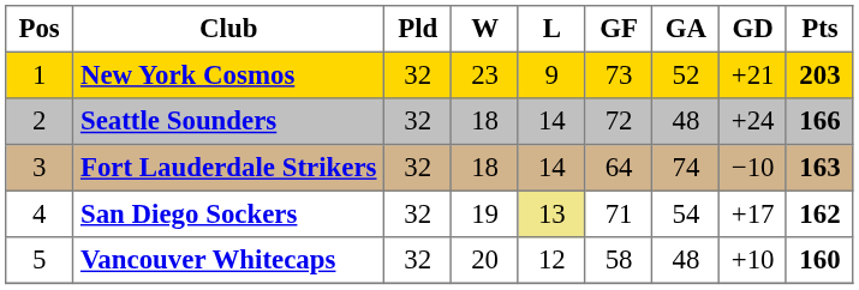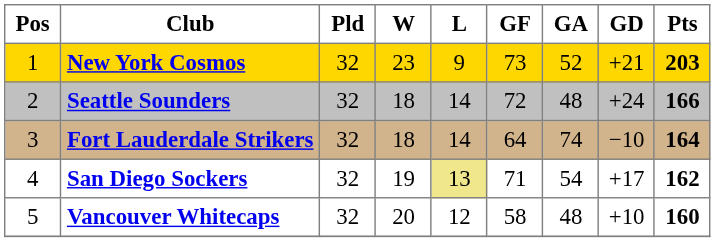 <table class="toccolours" border="1" cellpadding="4" cellspacing="0" style="text-align:center; border-collapse: collapse; margin:0;">
 <tr>
 <th width=30>Pos</th>
 <th>Club</th>
 <th width=30>Pld</th>
 <th width=30>W</th>
 <th width=30>L</th>
 <th width=30>GF</th>
 <th width=30>GA</th>
 <th width=30>GD</th>
 <th width=30>Pts</th>
 </tr>
 <tr bgcolor="gold">
 <td>1</td>
 <td align=left><strong><a href='#'>New York Cosmos</a></strong></td>
 <td>32</td>
 <td>23</td>
 <td>9</td>
 <td>73</td>
 <td>52</td>
 <td>+21</td>
 <td><strong>203</strong></td>
 </tr>
 <tr bgcolor="silver">
 <td>2</td>
 <td align=left><strong><a href='#'>Seattle Sounders</a></strong></td>
 <td>32</td>
 <td>18</td>
 <td>14</td>
 <td>72</td>
 <td>48</td>
 <td>+24</td>
 <td><strong>166</strong></td>
 </tr>
 <tr bgcolor="tan">
 <td>3</td>
 <td align=left><strong><a href='#'>Fort Lauderdale Strikers</a></strong></td>
 <td>32</td>
 <td>18</td>
 <td>14</td>
 <td>64</td>
 <td>74</td>
 <td>−10</td>
-<td><strong>163</strong></td>
+<td><strong>164</strong></td>
 </tr>
 <tr>
 <td>4</td>
 <td align=left><strong><a href='#'>San Diego Sockers</a></strong></td>
 <td>32</td>
 <td>19</td>
 <td style="background: khaki;">13</td>
 <td>71</td>
 <td>54</td>
 <td>+17</td>
 <td><strong>162</strong></td>
 </tr>
 <tr>
 <td>5</td>
 <td align=left><strong><a href='#'>Vancouver Whitecaps</a></strong></td>
 <td>32</td>
 <td>20</td>
 <td>12</td>
 <td>58</td>
 <td>48</td>
 <td>+10</td>
 <td><strong>160</strong></td>
 </tr>
 <tr>
 </tr>
 </table>
